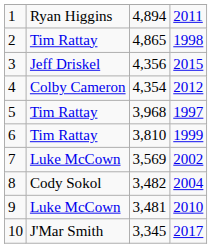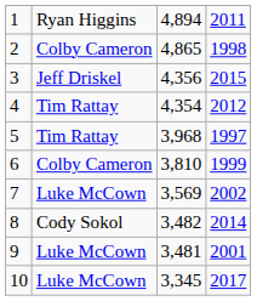 <table class="wikitable">
 <tr>
 </tr>
 <tr>
 <td>1</td>
 <td>Ryan Higgins</td>
 <td><abbr>4,894</abbr></td>
 <td><a href='#'>2011</a></td>
 </tr>
 <tr>
 <td>2</td>
-<td><a href='#'>Tim Rattay</a></td>
+<td><a href='#'>Colby Cameron</a></td>
 <td><abbr>4,865</abbr></td>
 <td><a href='#'>1998</a></td>
 </tr>
 <tr>
 <td>3</td>
 <td><a href='#'>Jeff Driskel</a></td>
 <td><abbr>4,356</abbr></td>
 <td><a href='#'>2015</a></td>
 </tr>
 <tr>
 <td>4</td>
-<td><a href='#'>Colby Cameron</a></td>
+<td><a href='#'>Tim Rattay</a></td>
 <td><abbr>4,354</abbr></td>
 <td><a href='#'>2012</a></td>
 </tr>
 <tr>
 <td>5</td>
 <td><a href='#'>Tim Rattay</a></td>
 <td><abbr>3,968</abbr></td>
 <td><a href='#'>1997</a></td>
 </tr>
 <tr>
 <td>6</td>
-<td><a href='#'>Tim Rattay</a></td>
+<td><a href='#'>Colby Cameron</a></td>
 <td><abbr>3,810</abbr></td>
 <td><a href='#'>1999</a></td>
 </tr>
 <tr>
 <td>7</td>
 <td><a href='#'>Luke McCown</a></td>
 <td><abbr>3,569</abbr></td>
 <td><a href='#'>2002</a></td>
 </tr>
 <tr>
 <td>8</td>
 <td>Cody Sokol</td>
 <td><abbr>3,482</abbr></td>
-<td><a href='#'>2004</a></td>
+<td><a href='#'>2014</a></td>
 </tr>
 <tr>
 <td>9</td>
 <td><a href='#'>Luke McCown</a></td>
 <td><abbr>3,481</abbr></td>
-<td><a href='#'>2010</a></td>
+<td><a href='#'>2001</a></td>
 </tr>
 <tr>
 <td>10</td>
-<td>J'Mar Smith</td>
+<td><a href='#'>Luke McCown</a></td>
 <td><abbr>3,345</abbr></td>
 <td><a href='#'>2017</a></td>
 </tr>
 </table>
